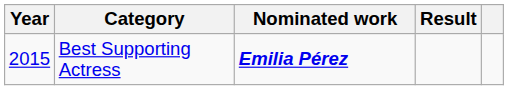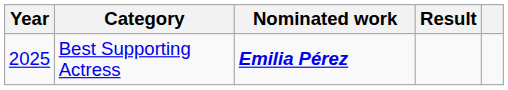 <table class="wikitable plainrowheaders" style="width:69%;">
 <tr>
 <th scope="col" style="width:5%;">Year</th>
 <th scope="col" style="width:40%;">Category</th>
 <th scope="col" style="width:40%;">Nominated work</th>
 <th scope="col" style="width:10%;">Result</th>
 <th scope="col" style="width:5%;"></th>
 </tr>
 <tr>
-<td style="text-align:center;"><a href='#'>2015</a></td>
+<td style="text-align:center;"><a href='#'>2025</a></td>
 <td><a href='#'>Best Supporting Actress</a></td>
 <td><strong><em><a href='#'>Emilia Pérez</a></em></strong></td>
 <td></td>
 <td style="text-align:center;"></td>
 </tr>
 </table>
